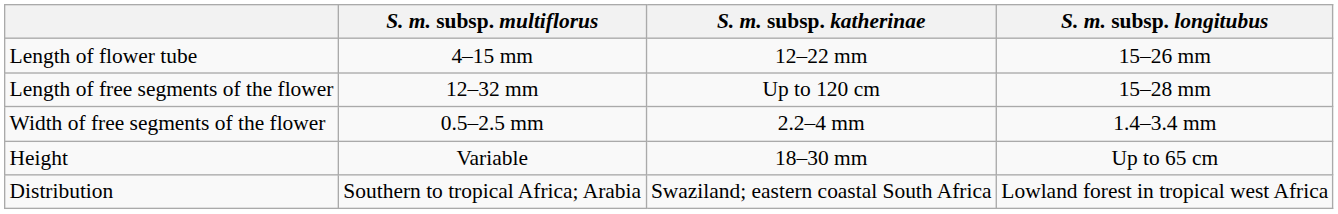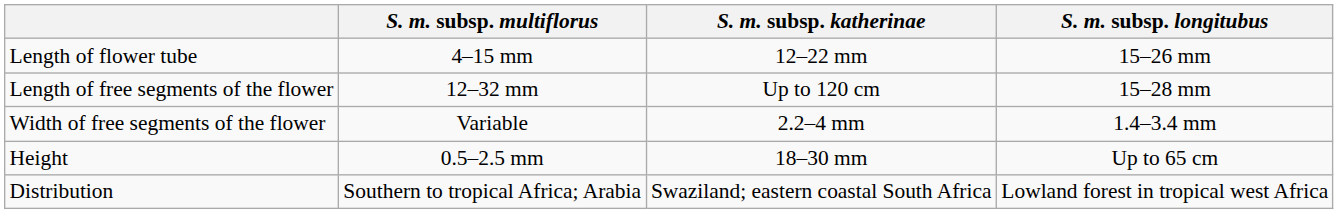 <table class="wikitable" border="1">
 <tr>
 <th></th>
 <th><em>S. m.</em> subsp. <em>multiflorus</em></th>
 <th><em>S. m.</em> subsp. <em>katherinae</em></th>
 <th><em>S. m.</em> subsp. <em>longitubus</em></th>
 </tr>
 <tr>
 <td>Length of flower tube</td>
 <td align=center>4–15 mm</td>
 <td align=center>12–22 mm</td>
 <td align=center>15–26 mm</td>
 </tr>
 <tr>
 <td>Length of free segments of the flower</td>
 <td align=center>12–32 mm</td>
 <td align=center>Up to 120 cm</td>
 <td align=center>15–28 mm</td>
 </tr>
 <tr>
 <td>Width of free segments of the flower</td>
-<td align=center>0.5–2.5 mm</td>
+<td align=center>Variable</td>
 <td align=center>2.2–4 mm</td>
 <td align=center>1.4–3.4 mm</td>
 </tr>
 <tr>
 <td>Height</td>
-<td align=center>Variable</td>
+<td align=center>0.5–2.5 mm</td>
 <td align=center>18–30 mm</td>
 <td align=center>Up to 65 cm</td>
 </tr>
 <tr>
 <td>Distribution</td>
 <td>Southern to tropical Africa; Arabia</td>
 <td>Swaziland; eastern coastal South Africa</td>
 <td>Lowland forest in tropical west Africa</td>
 </tr>
 </table>
